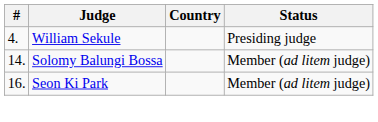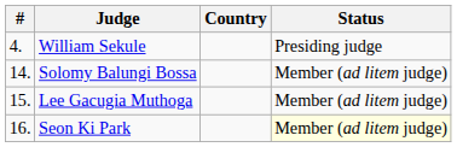 <table class="wikitable">
 <tr>
 <th>#</th>
 <th>Judge</th>
 <th>Country</th>
 <th>Status</th>
 </tr>
 <tr>
 <td>4.</td>
 <td><a href='#'>William Sekule</a></td>
 <td></td>
 <td>Presiding judge</td>
 </tr>
 <tr>
 <td>14.</td>
 <td><a href='#'>Solomy Balungi Bossa</a></td>
 <td></td>
 <td>Member (<em>ad litem</em> judge)</td>
 </tr>
 <tr>
+<td>15.</td>
+<td><a href='#'>Lee Gacugia Muthoga</a></td>
+<td></td>
+<td>Member (<em>ad litem</em> judge)</td>
+</tr>
+<tr>
 <td>16.</td>
 <td><a href='#'>Seon Ki Park</a></td>
 <td></td>
-<td>Member (<em>ad litem</em> judge)</td>
+<td style="background: lightyellow;">Member (<em>ad litem</em> judge)</td>
 </tr>
 </table>
